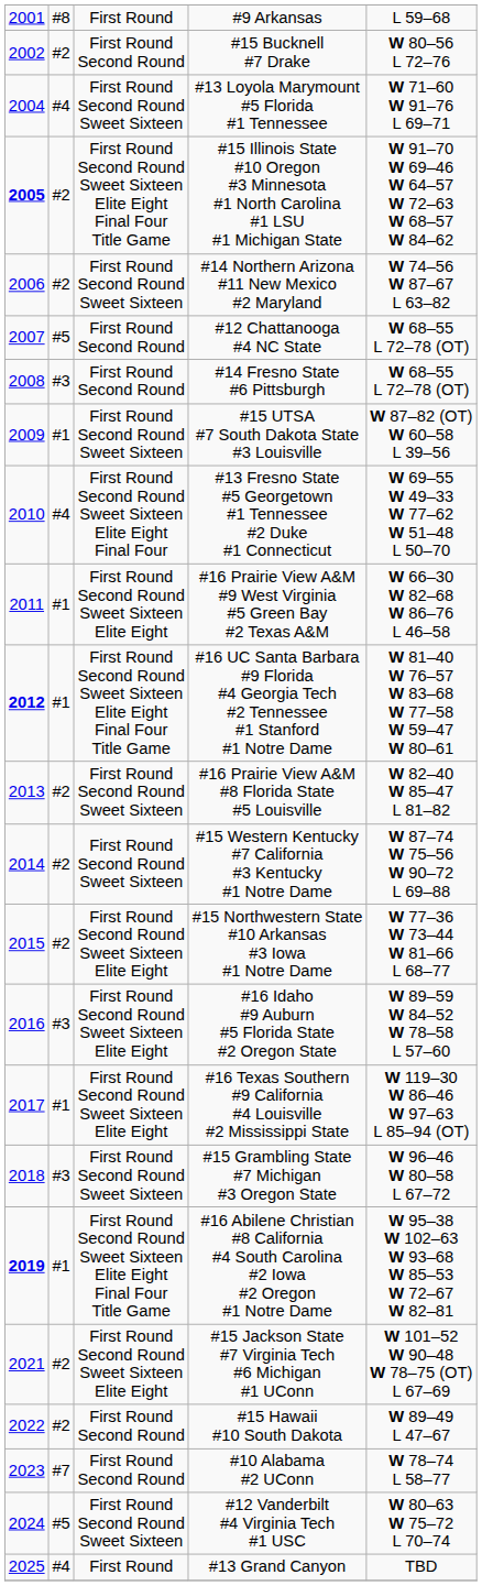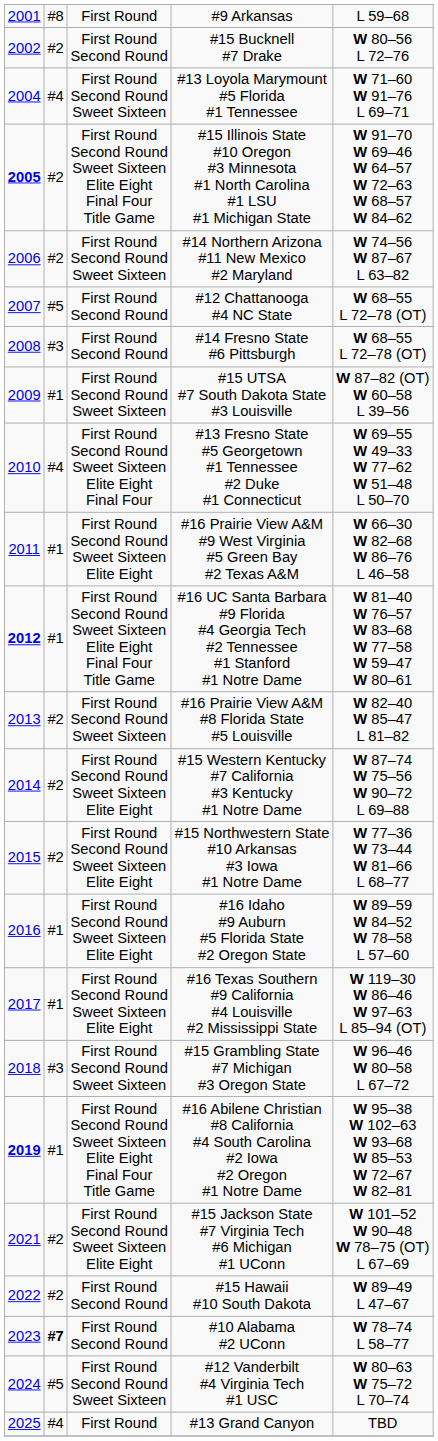 <table class="wikitable" style="text-align:center">
 <tr>
 </tr>
 <tr>
 <td rowspan=1><a href='#'>2001</a></td>
 <td>#8</td>
 <td>First Round</td>
 <td>#9 Arkansas</td>
 <td>L 59–68</td>
 </tr>
 <tr style="text-align:center;">
 <td rowspan=1><a href='#'>2002</a></td>
 <td>#2</td>
 <td>First Round<br>Second Round</td>
 <td>#15 Bucknell<br>#7 Drake</td>
 <td><strong>W</strong> 80–56<br>L 72–76</td>
 </tr>
 <tr style="text-align:center;">
 <td rowspan=1><a href='#'>2004</a></td>
 <td>#4</td>
 <td>First Round<br>Second Round<br>Sweet Sixteen</td>
 <td>#13 Loyola Marymount<br>#5 Florida<br>#1 Tennessee</td>
 <td><strong>W</strong> 71–60<br><strong>W</strong> 91–76<br> L 69–71</td>
 </tr>
 <tr style="text-align:center;">
 <td rowspan=1><strong><a href='#'>2005</a></strong></td>
 <td>#2</td>
 <td>First Round<br>Second Round<br>Sweet Sixteen<br>Elite Eight<br>Final Four<br>Title Game</td>
 <td>#15 Illinois State<br>#10 Oregon<br>#3 Minnesota<br>#1 North Carolina<br>#1 LSU<br>#1 Michigan State</td>
 <td><strong>W</strong> 91–70<br><strong>W</strong> 69–46<br> <strong>W</strong> 64–57<br><strong>W</strong> 72–63<br><strong>W</strong> 68–57<br><strong>W</strong> 84–62</td>
 </tr>
 <tr style="text-align:center;">
 <td rowspan=1><a href='#'>2006</a></td>
 <td>#2</td>
 <td>First Round<br>Second Round<br>Sweet Sixteen</td>
 <td>#14 Northern Arizona<br>#11 New Mexico<br>#2 Maryland</td>
 <td><strong>W</strong> 74–56<br><strong>W</strong> 87–67<br> L 63–82</td>
 </tr>
 <tr style="text-align:center;">
 <td rowspan=1><a href='#'>2007</a></td>
 <td>#5</td>
 <td>First Round<br>Second Round</td>
 <td>#12 Chattanooga<br>#4 NC State</td>
 <td><strong>W</strong> 68–55<br>L 72–78 (OT)</td>
 </tr>
 <tr style="text-align:center;">
 <td rowspan=1><a href='#'>2008</a></td>
 <td>#3</td>
 <td>First Round<br>Second Round</td>
 <td>#14 Fresno State<br>#6 Pittsburgh</td>
 <td><strong>W</strong> 68–55<br>L 72–78 (OT)</td>
 </tr>
 <tr style="text-align:center;">
 <td rowspan=1><a href='#'>2009</a></td>
 <td>#1</td>
 <td>First Round<br>Second Round<br>Sweet Sixteen</td>
 <td>#15 UTSA<br>#7 South Dakota State<br>#3 Louisville</td>
 <td><strong>W</strong> 87–82 (OT)<br><strong>W</strong> 60–58<br> L 39–56</td>
 </tr>
 <tr style="text-align:center;">
 <td rowspan=1><a href='#'>2010</a></td>
 <td>#4</td>
 <td>First Round<br>Second Round<br>Sweet Sixteen<br>Elite Eight<br>Final Four</td>
 <td>#13 Fresno State<br>#5 Georgetown<br>#1 Tennessee<br>#2 Duke<br>#1 Connecticut</td>
 <td><strong>W</strong> 69–55<br><strong>W</strong> 49–33<br><strong>W</strong> 77–62<br><strong>W</strong> 51–48<br>L 50–70</td>
 </tr>
 <tr style="text-align:center;">
 <td rowspan=1><a href='#'>2011</a></td>
 <td>#1</td>
 <td>First Round<br>Second Round<br>Sweet Sixteen<br>Elite Eight</td>
 <td>#16 Prairie View A&M<br>#9 West Virginia<br>#5 Green Bay<br>#2 Texas A&M</td>
 <td><strong>W</strong> 66–30<br><strong>W</strong> 82–68<br><strong>W</strong> 86–76<br>L 46–58</td>
 </tr>
 <tr style="text-align:center;">
 <td rowspan=1><strong><a href='#'>2012</a></strong></td>
 <td>#1</td>
 <td>First Round<br>Second Round<br>Sweet Sixteen<br>Elite Eight<br>Final Four<br>Title Game</td>
 <td>#16 UC Santa Barbara<br>#9 Florida<br>#4 Georgia Tech<br>#2 Tennessee<br>#1 Stanford<br>#1 Notre Dame</td>
 <td><strong>W</strong> 81–40<br><strong>W</strong> 76–57<br> <strong>W</strong> 83–68<br><strong>W</strong> 77–58<br><strong>W</strong> 59–47<br><strong>W</strong> 80–61</td>
 </tr>
 <tr style="text-align:center;">
 <td rowspan=1><a href='#'>2013</a></td>
 <td>#2</td>
 <td>First Round<br>Second Round<br>Sweet Sixteen</td>
 <td>#16 Prairie View A&M<br>#8 Florida State<br>#5 Louisville</td>
 <td><strong>W</strong> 82–40<br><strong>W</strong> 85–47<br> L 81–82</td>
 </tr>
 <tr style="text-align:center;">
 <td rowspan=1><a href='#'>2014</a></td>
 <td>#2</td>
-<td>First Round<br>Second Round<br>Sweet Sixteen</td>
+<td>First Round<br>Second Round<br>Sweet Sixteen<br>Elite Eight</td>
 <td>#15 Western Kentucky<br>#7 California<br>#3 Kentucky<br>#1 Notre Dame</td>
 <td><strong>W</strong> 87–74<br><strong>W</strong> 75–56<br><strong>W</strong> 90–72<br>L 69–88</td>
 </tr>
 <tr style="text-align:center;">
 <td rowspan=1><a href='#'>2015</a></td>
 <td>#2</td>
 <td>First Round<br>Second Round<br>Sweet Sixteen<br>Elite Eight</td>
 <td>#15 Northwestern State<br>#10 Arkansas<br>#3 Iowa<br>#1 Notre Dame</td>
 <td><strong>W</strong> 77–36<br><strong>W</strong> 73–44<br><strong>W</strong> 81–66<br>L 68–77</td>
 </tr>
 <tr style="text-align:center;">
 <td rowspan=1><a href='#'>2016</a></td>
-<td>#3</td>
+<td>#1</td>
 <td>First Round<br>Second Round<br>Sweet Sixteen<br>Elite Eight</td>
 <td>#16 Idaho<br>#9 Auburn<br>#5 Florida State<br>#2 Oregon State</td>
 <td><strong>W</strong> 89–59<br><strong>W</strong> 84–52<br><strong>W</strong> 78–58<br>L 57–60</td>
 </tr>
 <tr style="text-align:center;">
 <td rowspan=1><a href='#'>2017</a></td>
 <td>#1</td>
 <td>First Round<br>Second Round<br>Sweet Sixteen<br>Elite Eight</td>
 <td>#16 Texas Southern<br>#9 California<br>#4 Louisville<br>#2 Mississippi State</td>
 <td><strong>W</strong> 119–30<br><strong>W</strong> 86–46<br><strong>W</strong> 97–63<br>L 85–94 (OT)</td>
 </tr>
 <tr style="text-align:center;">
 <td rowspan=1><a href='#'>2018</a></td>
 <td>#3</td>
 <td>First Round<br>Second Round<br>Sweet Sixteen</td>
 <td>#15 Grambling State<br>#7 Michigan<br>#3 Oregon State</td>
 <td><strong>W</strong> 96–46<br><strong>W</strong> 80–58<br> L 67–72</td>
 </tr>
 <tr style="text-align:center;">
 <td rowspan=1><strong><a href='#'>2019</a></strong></td>
 <td>#1</td>
 <td>First Round<br>Second Round<br>Sweet Sixteen<br>Elite Eight<br>Final Four<br>Title Game</td>
 <td>#16 Abilene Christian<br>#8 California<br>#4 South Carolina<br>#2 Iowa<br>#2 Oregon<br>#1 Notre Dame</td>
 <td><strong>W</strong> 95–38<br><strong>W</strong> 102–63<br> <strong>W</strong> 93–68<br><strong>W</strong> 85–53<br><strong>W</strong> 72–67<br><strong>W</strong> 82–81</td>
 </tr>
 <tr style="text-align:center;">
 <td rowspan=1><a href='#'>2021</a></td>
 <td>#2</td>
 <td>First Round<br>Second Round<br>Sweet Sixteen<br>Elite Eight</td>
 <td>#15 Jackson State<br>#7 Virginia Tech<br>#6 Michigan<br>#1 UConn</td>
 <td><strong>W</strong> 101–52<br><strong>W</strong> 90–48<br><strong>W</strong> 78–75 (OT)<br>L 67–69</td>
 </tr>
 <tr style="text-align:center;">
 <td rowspan=1><a href='#'>2022</a></td>
 <td>#2</td>
 <td>First Round<br>Second Round</td>
 <td>#15 Hawaii<br>#10 South Dakota</td>
 <td><strong>W</strong> 89–49<br>L 47–67</td>
 </tr>
 <tr style="text-align:center;">
 <td rowspan=1><a href='#'>2023</a></td>
-<td>#7</td>
+<td><strong>#7</strong></td>
 <td>First Round<br>Second Round</td>
 <td>#10 Alabama<br>#2 UConn</td>
 <td><strong>W</strong> 78–74<br>L 58–77</td>
 </tr>
 <tr style="text-align:center;">
 <td rowspan=1><a href='#'>2024</a></td>
 <td>#5</td>
 <td>First Round<br>Second Round<br>Sweet Sixteen</td>
 <td>#12 Vanderbilt<br>#4 Virginia Tech<br>#1 USC</td>
 <td><strong>W</strong> 80–63<br><strong>W</strong> 75–72<br> L 70–74</td>
 </tr>
 <tr style="text-align:center;">
 <td rowspan=1><a href='#'>2025</a></td>
 <td>#4</td>
 <td>First Round</td>
 <td>#13 Grand Canyon</td>
 <td>TBD</td>
 </tr>
 <tr style="text-align:center;">
 </tr>
 </table>
